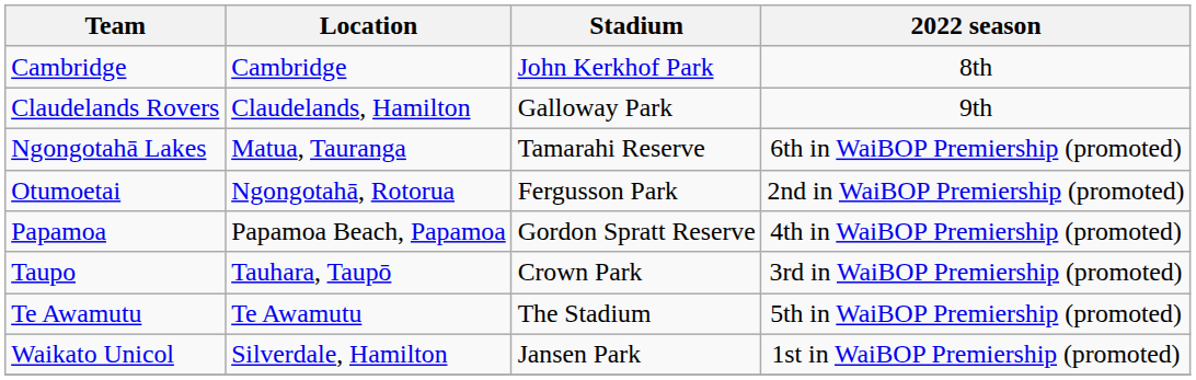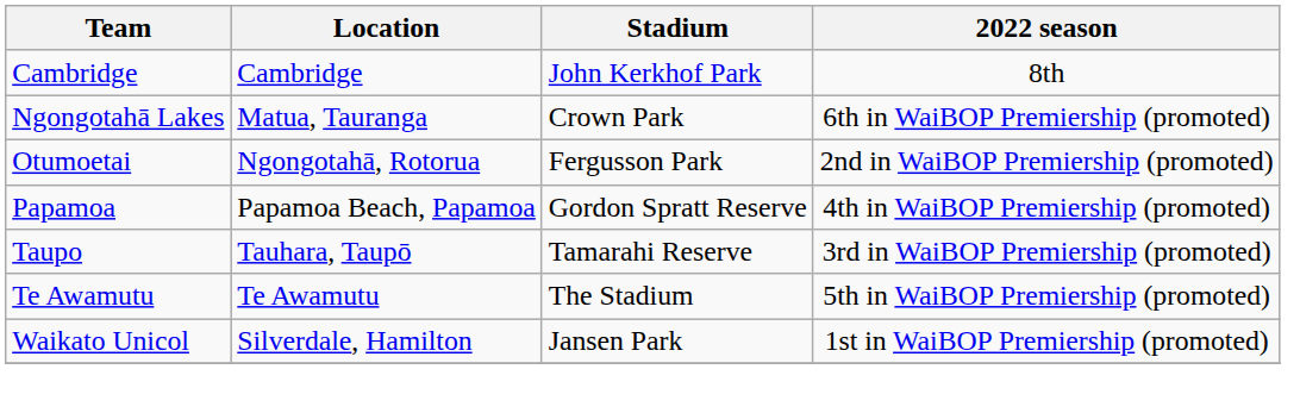 <table class="wikitable sortable">
 <tr>
 <th>Team</th>
 <th>Location</th>
 <th>Stadium</th>
 <th>2022 season</th>
 </tr>
 <tr>
 <td><a href='#'>Cambridge</a></td>
 <td><a href='#'>Cambridge</a></td>
 <td><a href='#'>John Kerkhof Park</a></td>
 <td align="center">8th</td>
 </tr>
 <tr>
-<td><a href='#'>Claudelands Rovers</a></td>
-<td><a href='#'>Claudelands</a>, <a href='#'>Hamilton</a></td>
-<td>Galloway Park</td>
-<td align="center">9th</td>
-</tr>
-<tr>
 <td><a href='#'>Ngongotahā Lakes</a></td>
 <td><a href='#'>Matua</a>, <a href='#'>Tauranga</a></td>
-<td>Tamarahi Reserve</td>
+<td>Crown Park</td>
 <td align="center">6th in <a href='#'>WaiBOP Premiership</a> (promoted)</td>
 </tr>
 <tr>
 <td><a href='#'>Otumoetai</a></td>
 <td><a href='#'>Ngongotahā</a>, <a href='#'>Rotorua</a></td>
 <td>Fergusson Park</td>
 <td align="center">2nd in <a href='#'>WaiBOP Premiership</a> (promoted)</td>
 </tr>
 <tr>
 <td><a href='#'>Papamoa</a></td>
 <td>Papamoa Beach, <a href='#'>Papamoa</a></td>
 <td>Gordon Spratt Reserve</td>
 <td align="center">4th in <a href='#'>WaiBOP Premiership</a> (promoted)</td>
 </tr>
 <tr>
 <td><a href='#'>Taupo</a></td>
 <td><a href='#'>Tauhara</a>, <a href='#'>Taupō</a></td>
-<td>Crown Park</td>
+<td>Tamarahi Reserve</td>
 <td align="center">3rd in <a href='#'>WaiBOP Premiership</a> (promoted)</td>
 </tr>
 <tr>
 <td><a href='#'>Te Awamutu</a></td>
 <td><a href='#'>Te Awamutu</a></td>
 <td>The Stadium</td>
 <td align="center">5th in <a href='#'>WaiBOP Premiership</a> (promoted)</td>
 </tr>
 <tr>
 <td><a href='#'>Waikato Unicol</a></td>
 <td><a href='#'>Silverdale</a>, <a href='#'>Hamilton</a></td>
 <td>Jansen Park</td>
 <td align="center">1st in <a href='#'>WaiBOP Premiership</a> (promoted)</td>
 </tr>
 <tr>
 </tr>
 </table>
